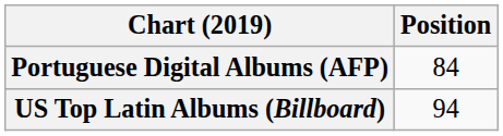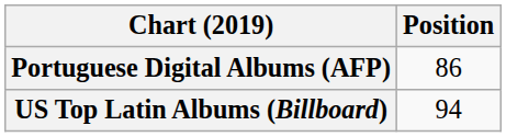 <table class="wikitable sortable plainrowheaders" style="text-align:center">
 <tr>
 <th scope="col">Chart (2019)</th>
 <th scope="col">Position</th>
 </tr>
 <tr>
 <th scope="row">Portuguese Digital Albums (AFP)</th>
-<td>84</td>
+<td>86</td>
 </tr>
 <tr>
 <th scope="row">US Top Latin Albums (<em>Billboard</em>)</th>
 <td>94</td>
 </tr>
 </table>
